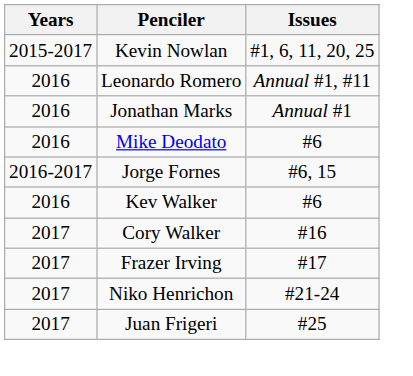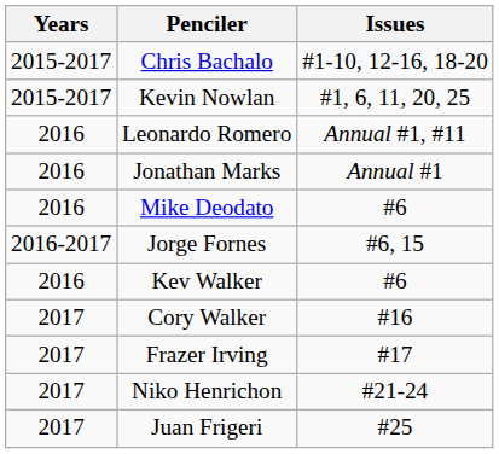 <table class="wikitable">
 <tr>
 <th>Years</th>
 <th>Penciler</th>
 <th>Issues</th>
+</tr>
+<tr>
+<td align="center">2015-2017</td>
+<td align="center"><a href='#'>Chris Bachalo</a></td>
+<td align="center">#1-10, 12-16, 18-20</td>
 </tr>
 <tr>
 <td align="center">2015-2017</td>
 <td align="center">Kevin Nowlan</td>
 <td align="center">#1, 6, 11, 20, 25</td>
 </tr>
 <tr>
 <td align="center">2016</td>
 <td align="center">Leonardo Romero</td>
 <td align="center"><em>Annual</em> #1, #11</td>
 </tr>
 <tr>
 <td align="center">2016</td>
 <td align="center">Jonathan Marks</td>
 <td align="center"><em>Annual</em> #1</td>
 </tr>
 <tr>
 <td align="center">2016</td>
 <td align="center"><a href='#'>Mike Deodato</a></td>
 <td align="center">#6</td>
 </tr>
 <tr>
 <td align="center">2016-2017</td>
 <td align="center">Jorge Fornes</td>
 <td align="center">#6, 15</td>
 </tr>
 <tr>
 <td align="center">2016</td>
 <td align="center">Kev Walker</td>
 <td align="center">#6</td>
 </tr>
 <tr>
 <td align="center">2017</td>
 <td align="center">Cory Walker</td>
 <td align="center">#16</td>
 </tr>
 <tr>
 <td align="center">2017</td>
 <td align="center">Frazer Irving</td>
 <td align="center">#17</td>
 </tr>
 <tr>
 <td align="center">2017</td>
 <td align="center">Niko Henrichon</td>
 <td align="center">#21-24</td>
 </tr>
 <tr>
 <td align="center">2017</td>
 <td align="center">Juan Frigeri</td>
 <td align="center">#25</td>
 </tr>
 </table>
